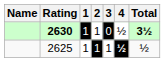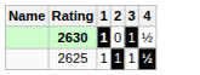 <table class="wikitable">
 <tr>
 <th>Name</th>
 <th>Rating</th>
 <th>1</th>
 <th>2</th>
 <th>3</th>
 <th>4</th>
-<th>Total</th>
 </tr>
 <tr align=center style="background:#ccffcc;">
 <td align=left></td>
 <td><strong>2630</strong></td>
+<td style="background:black; color:white"><strong>1</strong></td>
+<td style="background:white; color:black">0</td>
 <td style="background:black; color:white">1</td>
-<td style="background:white; color:black">1</td>
-<td style="background:black; color:white">0</td>
 <td style="background:white; color:black">½</td>
-<td><strong>3½</strong></td>
 </tr>
 <tr align=center>
 <td align=left></td>
 <td>2625</td>
 <td style="background:white; color:black">1</td>
 <td style="background:black; color:white">1</td>
 <td style="background:white; color:black">1</td>
 <td style="background:black; color:white"><strong>½</strong></td>
-<td>½</td>
 </tr>
 </table>
